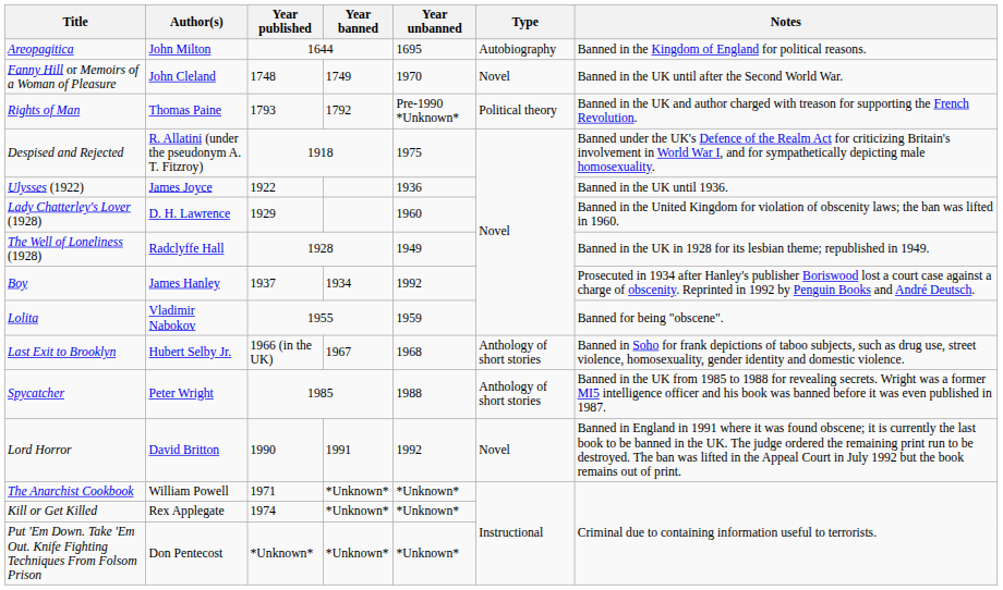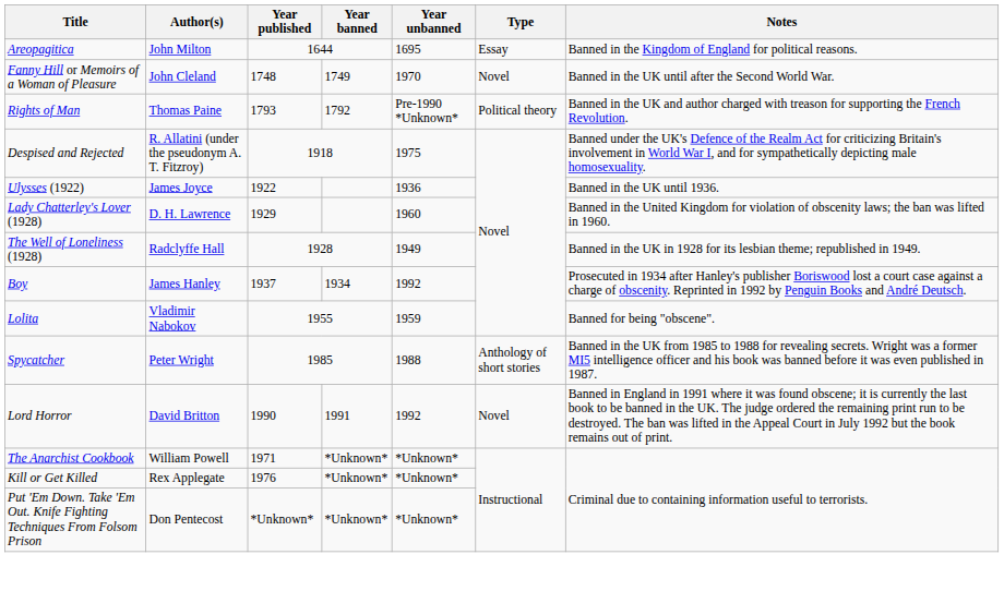 <table class="wikitable sortable sticky-header">
 <tr>
 <th width="170pt">Title</th>
 <th width="120pt">Author(s)</th>
 <th>Year published</th>
 <th>Year banned</th>
 <th>Year unbanned</th>
 <th>Type</th>
 <th class="unsortable">Notes</th>
 </tr>
 <tr>
 <td><em><a href='#'>Areopagitica</a></em></td>
 <td><a href='#'>John Milton</a></td>
 <td colspan="2" style="text-align:center";>1644</td>
 <td>1695</td>
-<td>Autobiography</td>
+<td>Essay</td>
 <td>Banned in the <a href='#'>Kingdom of England</a> for political reasons.</td>
 </tr>
 <tr>
 <td><em><a href='#'>Fanny Hill</a></em> or <em>Memoirs of a Woman of Pleasure</em></td>
 <td><a href='#'>John Cleland</a></td>
 <td>1748</td>
 <td>1749</td>
 <td>1970</td>
 <td>Novel</td>
 <td>Banned in the UK until after the Second World War.</td>
 </tr>
 <tr>
 <td><em><a href='#'>Rights of Man</a></em></td>
 <td><a href='#'>Thomas Paine</a></td>
 <td>1793</td>
 <td>1792</td>
 <td>Pre-1990 *Unknown*</td>
 <td>Political theory</td>
 <td>Banned in the UK and author charged with treason for supporting the <a href='#'>French Revolution</a>.</td>
 </tr>
 <tr>
 <td><em>Despised and Rejected</em></td>
 <td><a href='#'>R. Allatini</a> (under the pseudonym A. T. Fitzroy)</td>
 <td colspan="2" style="text-align:center";>1918</td>
 <td>1975</td>
 <td rowspan="6">Novel</td>
 <td>Banned under the UK's <a href='#'>Defence of the Realm Act</a> for criticizing Britain's involvement in <a href='#'>World War I</a>, and for sympathetically depicting male <a href='#'>homosexuality</a>.</td>
 </tr>
 <tr>
 <td><em><a href='#'>Ulysses</a></em> (1922)</td>
 <td><a href='#'>James Joyce</a></td>
 <td>1922</td>
 <td></td>
 <td>1936</td>
 <td>Banned in the UK until 1936.</td>
 </tr>
 <tr>
 <td><em><a href='#'>Lady Chatterley's Lover</a></em> (1928)</td>
 <td><a href='#'>D. H. Lawrence</a></td>
 <td>1929</td>
 <td></td>
 <td>1960</td>
 <td>Banned in the United Kingdom for violation of obscenity laws; the ban was lifted in 1960.</td>
 </tr>
 <tr>
 <td><em><a href='#'>The Well of Loneliness</a></em> (1928)</td>
 <td><a href='#'>Radclyffe Hall</a></td>
 <td colspan="2" style="text-align:center";>1928</td>
 <td>1949</td>
 <td>Banned in the UK in 1928 for its lesbian theme; republished in 1949.</td>
 </tr>
 <tr>
 <td><em><a href='#'>Boy</a></em></td>
 <td><a href='#'>James Hanley</a></td>
 <td>1937</td>
 <td>1934</td>
 <td>1992</td>
 <td>Prosecuted in 1934 after Hanley's publisher <a href='#'>Boriswood</a> lost a court case against a charge of <a href='#'>obscenity</a>. Reprinted in 1992 by <a href='#'>Penguin Books</a> and <a href='#'>André Deutsch</a>.</td>
 </tr>
 <tr>
 <td><em><a href='#'>Lolita</a></em></td>
 <td><a href='#'>Vladimir Nabokov</a></td>
 <td colspan="2" style="text-align:center";>1955</td>
 <td>1959</td>
 <td>Banned for being "obscene".</td>
 </tr>
 <tr>
-<td><em><a href='#'>Last Exit to Brooklyn</a></em></td>
-<td><a href='#'>Hubert Selby Jr.</a></td>
-<td>1966 (in the UK)</td>
-<td>1967</td>
-<td>1968</td>
-<td>Anthology of short stories</td>
-<td>Banned in <a href='#'>Soho</a> for frank depictions of taboo subjects, such as drug use, street violence, homosexuality, gender identity and domestic violence.</td>
-</tr>
-<tr>
 <td><em><a href='#'>Spycatcher</a></em></td>
 <td><a href='#'>Peter Wright</a></td>
 <td colspan="2" style="text-align:center";>1985</td>
 <td>1988</td>
 <td>Anthology of short stories</td>
 <td>Banned in the UK from 1985 to 1988 for revealing secrets. Wright was a former <a href='#'>MI5</a> intelligence officer and his book was banned before it was even published in 1987.</td>
 </tr>
 <tr>
 <td><em>Lord Horror</em></td>
 <td><a href='#'>David Britton</a></td>
 <td>1990</td>
 <td>1991</td>
 <td>1992</td>
 <td>Novel</td>
 <td>Banned in England in 1991 where it was found obscene; it is currently the last book to be banned in the UK. The judge ordered the remaining print run to be destroyed. The ban was lifted in the Appeal Court in July 1992 but the book remains out of print.</td>
 </tr>
 <tr>
 <td><em><a href='#'>The Anarchist Cookbook</a></em></td>
 <td>William Powell</td>
 <td>1971</td>
 <td>*Unknown*</td>
 <td>*Unknown*</td>
 <td rowspan="3">Instructional</td>
 <td rowspan="3">Criminal due to containing information useful to terrorists.</td>
 </tr>
 <tr>
 <td><em>Kill or Get Killed</em></td>
 <td>Rex Applegate</td>
-<td>1974</td>
+<td>1976</td>
 <td>*Unknown*</td>
 <td>*Unknown*</td>
 </tr>
 <tr>
 <td><em>Put 'Em Down. Take 'Em Out. Knife Fighting Techniques From Folsom Prison</em></td>
 <td>Don Pentecost</td>
 <td>*Unknown*</td>
 <td>*Unknown*</td>
 <td>*Unknown*</td>
 </tr>
 </table>
